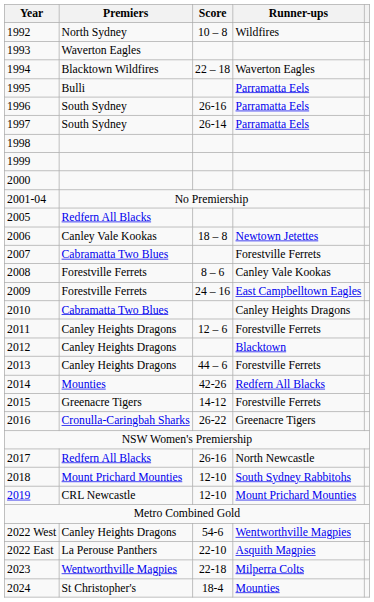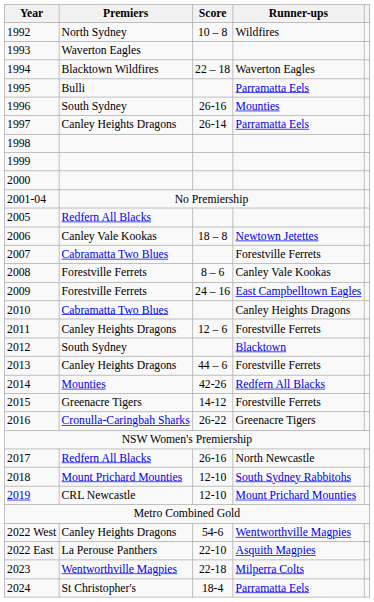 <table class="wikitable">
 <tr>
 <th>Year</th>
 <th>Premiers</th>
 <th>Score</th>
 <th>Runner-ups</th>
 <th></th>
 </tr>
 <tr>
 <td>1992</td>
 <td> North Sydney</td>
 <td align=center>10 – 8</td>
 <td>Wildfires</td>
 <td></td>
 </tr>
 <tr>
 <td>1993</td>
 <td> Waverton Eagles</td>
 <td align=center></td>
 <td></td>
 <td></td>
 </tr>
 <tr>
 <td>1994</td>
 <td>Blacktown Wildfires</td>
 <td align=center>22 – 18</td>
 <td> Waverton Eagles</td>
 <td></td>
 </tr>
 <tr>
 <td>1995</td>
 <td>Bulli</td>
 <td></td>
 <td> <a href='#'>Parramatta Eels</a></td>
 <td></td>
 </tr>
 <tr>
 <td>1996</td>
 <td> South Sydney</td>
 <td align=center>26-16</td>
-<td> <a href='#'>Parramatta Eels</a></td>
+<td> <a href='#'>Mounties</a></td>
 <td></td>
 </tr>
 <tr>
 <td>1997</td>
-<td> South Sydney</td>
+<td> Canley Heights Dragons</td>
 <td align=center>26-14</td>
 <td> <a href='#'>Parramatta Eels</a></td>
 <td></td>
 </tr>
 <tr>
 <td>1998</td>
 <td></td>
 <td></td>
 <td></td>
 <td></td>
 </tr>
 <tr>
 <td>1999</td>
 <td></td>
 <td></td>
 <td></td>
 <td></td>
 </tr>
 <tr>
 <td>2000</td>
 <td></td>
 <td></td>
 <td></td>
 <td></td>
 </tr>
 <tr>
 <td>2001-04</td>
 <td colspan=3 align=center>No Premiership</td>
 </tr>
 <tr>
 <td>2005</td>
 <td> <a href='#'>Redfern All Blacks</a></td>
 <td></td>
 <td></td>
 <td></td>
 </tr>
 <tr>
 <td>2006</td>
 <td> Canley Vale Kookas</td>
 <td align=center>18 – 8</td>
 <td> <a href='#'>Newtown Jetettes</a></td>
 <td></td>
 </tr>
 <tr>
 <td>2007</td>
 <td> <a href='#'>Cabramatta Two Blues</a></td>
 <td></td>
 <td> Forestville Ferrets</td>
 <td></td>
 </tr>
 <tr>
 <td>2008</td>
 <td> Forestville Ferrets</td>
 <td align=center>8 – 6</td>
 <td> Canley Vale Kookas</td>
 <td></td>
 </tr>
 <tr>
 <td>2009</td>
 <td> Forestville Ferrets</td>
 <td align=center>24 – 16</td>
 <td> <a href='#'>East Campbelltown Eagles</a></td>
 <td></td>
 </tr>
 <tr>
 <td>2010</td>
 <td> <a href='#'>Cabramatta Two Blues</a></td>
 <td></td>
 <td> Canley Heights Dragons</td>
 <td></td>
 </tr>
 <tr>
 <td>2011</td>
 <td> Canley Heights Dragons</td>
 <td align=center>12 – 6</td>
 <td> Forestville Ferrets</td>
 <td></td>
 </tr>
 <tr>
 <td>2012</td>
-<td> Canley Heights Dragons</td>
+<td> South Sydney</td>
 <td></td>
 <td> <a href='#'>Blacktown</a></td>
 <td></td>
 </tr>
 <tr>
 <td>2013</td>
 <td> Canley Heights Dragons</td>
 <td align=center>44 – 6</td>
 <td> Forestville Ferrets</td>
 <td></td>
 </tr>
 <tr>
 <td>2014</td>
 <td> <a href='#'>Mounties</a></td>
 <td align=center>42-26</td>
 <td> <a href='#'>Redfern All Blacks</a></td>
 <td></td>
 </tr>
 <tr>
 <td>2015</td>
 <td> Greenacre Tigers</td>
 <td align=center>14-12</td>
 <td> Forestville Ferrets</td>
 <td></td>
 </tr>
 <tr>
 <td>2016</td>
 <td> <a href='#'>Cronulla-Caringbah Sharks</a></td>
 <td align=center>26-22</td>
 <td> Greenacre Tigers</td>
 <td></td>
 </tr>
 <tr>
 <td colspan=5 align=center>NSW Women's Premiership</td>
 </tr>
 <tr>
 <td>2017</td>
 <td> <a href='#'>Redfern All Blacks</a></td>
 <td align=center>26-16</td>
 <td> North Newcastle</td>
 <td></td>
 </tr>
 <tr>
 <td>2018</td>
 <td> <a href='#'>Mount Prichard Mounties</a></td>
 <td align=center>12-10</td>
 <td> <a href='#'>South Sydney Rabbitohs</a></td>
 <td></td>
 </tr>
 <tr>
 <td><a href='#'>2019</a></td>
 <td> CRL Newcastle</td>
 <td align=center>12-10</td>
 <td> <a href='#'>Mount Prichard Mounties</a></td>
 <td></td>
 </tr>
 <tr>
 <td colspan=5 align=center>Metro Combined Gold</td>
 </tr>
 <tr>
 <td>2022 West</td>
 <td> Canley Heights Dragons</td>
 <td align=center>54-6</td>
 <td> <a href='#'>Wentworthville Magpies</a></td>
 <td></td>
 </tr>
 <tr>
 <td>2022 East</td>
 <td> La Perouse Panthers</td>
 <td align=center>22-10</td>
 <td> <a href='#'>Asquith Magpies</a></td>
 <td></td>
 </tr>
 <tr>
 <td>2023</td>
 <td> <a href='#'>Wentworthville Magpies</a></td>
 <td align=center>22-18</td>
 <td> <a href='#'>Milperra Colts</a></td>
 <td></td>
 </tr>
 <tr>
 <td>2024</td>
 <td> St Christopher's</td>
 <td align=center>18-4</td>
-<td> <a href='#'>Mounties</a></td>
+<td> <a href='#'>Parramatta Eels</a></td>
 <td></td>
 </tr>
 </table>
